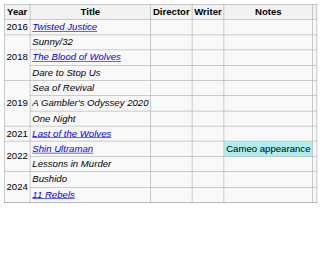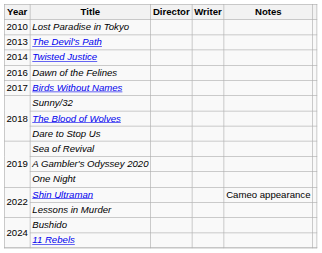 <table class="wikitable">
 <tr>
 <th>Year</th>
 <th>Title</th>
 <th>Director</th>
 <th>Writer</th>
 <th>Notes</th>
 <th></th>
 </tr>
 <tr>
+<td>2010</td>
+<td><em>Lost Paradise in Tokyo</em></td>
+<td></td>
+<td></td>
+<td></td>
+<td></td>
+</tr>
+<tr>
+<td>2013</td>
+<td><em><a href='#'>The Devil's Path</a></em></td>
+<td></td>
+<td></td>
+<td></td>
+<td></td>
+</tr>
+<tr>
+<td>2014</td>
+<td><em><a href='#'>Twisted Justice</a></em></td>
+<td></td>
+<td></td>
+<td></td>
+<td></td>
+</tr>
+<tr>
 <td>2016</td>
-<td><em><a href='#'>Twisted Justice</a></em></td>
+<td><em>Dawn of the Felines</em></td>
+<td></td>
+<td></td>
+<td></td>
+<td></td>
+</tr>
+<tr>
+<td>2017</td>
+<td><em><a href='#'>Birds Without Names</a></em></td>
 <td></td>
 <td></td>
 <td></td>
 <td></td>
 </tr>
 <tr>
 <td rowspan=3>2018</td>
 <td><em>Sunny/32</em></td>
 <td></td>
 <td></td>
 <td></td>
 <td></td>
 </tr>
 <tr>
 <td><em><a href='#'>The Blood of Wolves</a></em></td>
 <td></td>
 <td></td>
 <td></td>
 <td></td>
 </tr>
 <tr>
 <td><em>Dare to Stop Us</em></td>
 <td></td>
 <td></td>
 <td></td>
 <td></td>
 </tr>
 <tr>
 <td rowspan=3>2019</td>
 <td><em>Sea of Revival</em></td>
 <td></td>
 <td></td>
 <td></td>
 <td></td>
 </tr>
 <tr>
 <td><em>A Gambler's Odyssey 2020</em></td>
 <td></td>
 <td></td>
 <td></td>
 <td></td>
 </tr>
 <tr>
 <td><em>One Night</em></td>
 <td></td>
 <td></td>
 <td></td>
 <td></td>
 </tr>
 <tr>
-<td>2021</td>
-<td><em><a href='#'>Last of the Wolves</a></em></td>
-<td></td>
-<td></td>
-<td></td>
-<td></td>
-</tr>
-<tr>
 <td rowspan=2>2022</td>
 <td><em><a href='#'>Shin Ultraman</a></em></td>
 <td></td>
 <td></td>
-<td style="background: paleturquoise;">Cameo appearance</td>
+<td>Cameo appearance</td>
 <td></td>
 </tr>
 <tr>
 <td><em>Lessons in Murder</em></td>
 <td></td>
 <td></td>
 <td></td>
 <td></td>
 </tr>
 <tr>
 <td rowspan=2>2024</td>
 <td><em>Bushido</em></td>
 <td></td>
 <td></td>
 <td></td>
 <td></td>
 </tr>
 <tr>
 <td><em><a href='#'>11 Rebels</a></em></td>
 <td></td>
 <td></td>
 <td></td>
 <td></td>
 </tr>
 <tr>
 </tr>
 </table>
